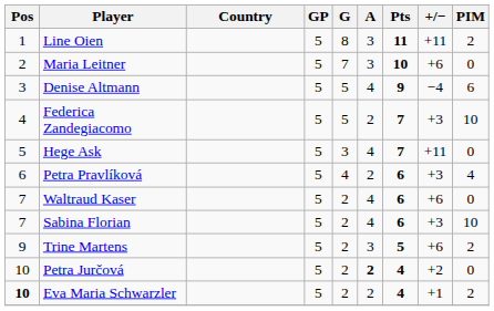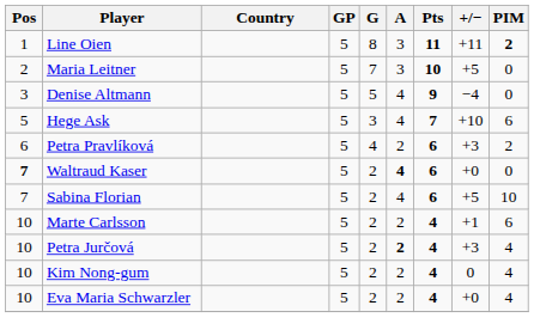 <table class="wikitable sortable" style="text-align: center;">
 <tr>
 <th width=30>Pos</th>
 <th width=150>Player</th>
 <th width=120>Country</th>
 <th width=20>GP</th>
 <th width=20>G</th>
 <th width=20>A</th>
 <th width=30>Pts</th>
 <th width=30>+/−</th>
 <th width=30>PIM</th>
 </tr>
 <tr>
 <td>1</td>
 <td align=left><a href='#'>Line Oien</a></td>
 <td align=left></td>
 <td>5</td>
 <td>8</td>
 <td>3</td>
 <td><strong>11</strong></td>
 <td>+11</td>
-<td>2</td>
+<td><strong>2</strong></td>
 </tr>
 <tr>
 <td>2</td>
 <td align=left><a href='#'>Maria Leitner</a></td>
 <td align=left></td>
 <td>5</td>
 <td>7</td>
 <td>3</td>
 <td><strong>10</strong></td>
-<td>+6</td>
+<td>+5</td>
 <td>0</td>
 </tr>
 <tr>
 <td>3</td>
 <td align=left><a href='#'>Denise Altmann</a></td>
 <td align=left></td>
 <td>5</td>
 <td>5</td>
 <td>4</td>
 <td><strong>9</strong></td>
 <td>−4</td>
-<td>6</td>
-</tr>
-<tr>
-<td>4</td>
-<td align=left><a href='#'>Federica Zandegiacomo</a></td>
-<td align=left></td>
-<td>5</td>
-<td>5</td>
-<td>2</td>
-<td><strong>7</strong></td>
-<td>+3</td>
-<td>10</td>
+<td>0</td>
 </tr>
 <tr>
 <td>5</td>
 <td align=left><a href='#'>Hege Ask</a></td>
 <td align=left></td>
 <td>5</td>
 <td>3</td>
 <td>4</td>
 <td><strong>7</strong></td>
-<td>+11</td>
-<td>0</td>
+<td>+10</td>
+<td>6</td>
 </tr>
 <tr>
 <td>6</td>
 <td align=left><a href='#'>Petra Pravlíková</a></td>
 <td align=left></td>
 <td>5</td>
 <td>4</td>
 <td>2</td>
 <td><strong>6</strong></td>
 <td>+3</td>
-<td>4</td>
+<td>2</td>
 </tr>
 <tr>
-<td>7</td>
+<td><strong>7</strong></td>
 <td align=left><a href='#'>Waltraud Kaser</a></td>
 <td align=left></td>
 <td>5</td>
 <td>2</td>
-<td>4</td>
+<td><strong>4</strong></td>
 <td><strong>6</strong></td>
-<td>+6</td>
+<td>+0</td>
 <td>0</td>
 </tr>
 <tr>
 <td>7</td>
 <td align=left><a href='#'>Sabina Florian</a></td>
 <td align=left></td>
 <td>5</td>
 <td>2</td>
 <td>4</td>
 <td><strong>6</strong></td>
-<td>+3</td>
+<td>+5</td>
 <td>10</td>
 </tr>
 <tr>
-<td>9</td>
-<td align=left><a href='#'>Trine Martens</a></td>
+<td>10</td>
+<td align=left><a href='#'>Marte Carlsson</a></td>
 <td align=left></td>
 <td>5</td>
 <td>2</td>
-<td>3</td>
-<td><strong>5</strong></td>
-<td>+6</td>
 <td>2</td>
+<td><strong>4</strong></td>
+<td>+1</td>
+<td>6</td>
 </tr>
 <tr>
 <td>10</td>
 <td align=left><a href='#'>Petra Jurčová</a></td>
 <td align=left></td>
 <td>5</td>
 <td>2</td>
 <td><strong>2</strong></td>
 <td><strong>4</strong></td>
-<td>+2</td>
-<td>0</td>
+<td>+3</td>
+<td>4</td>
 </tr>
 <tr>
-<td><strong>10</strong></td>
+<td>10</td>
+<td align=left><a href='#'>Kim Nong-gum</a></td>
+<td align=left></td>
+<td>5</td>
+<td>2</td>
+<td>2</td>
+<td><strong>4</strong></td>
+<td>0</td>
+<td>4</td>
+</tr>
+<tr>
+<td>10</td>
 <td align=left><a href='#'>Eva Maria Schwarzler</a></td>
 <td align=left></td>
 <td>5</td>
 <td>2</td>
 <td>2</td>
 <td><strong>4</strong></td>
-<td>+1</td>
-<td>2</td>
+<td>+0</td>
+<td>4</td>
 </tr>
 <tr>
 </tr>
 </table>
